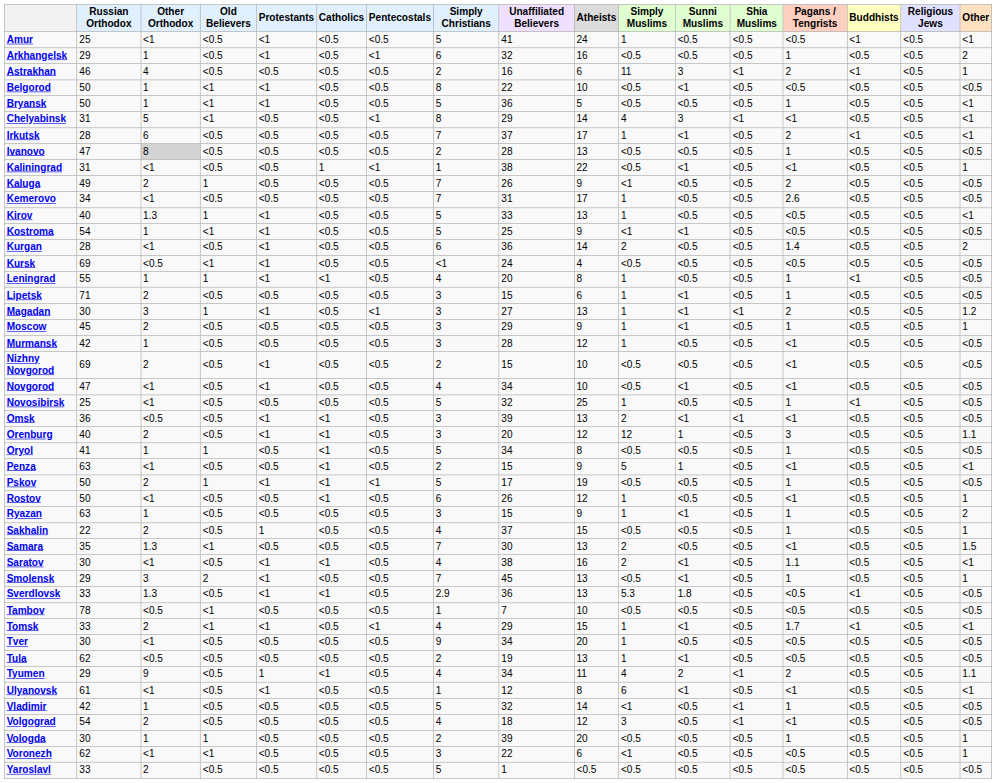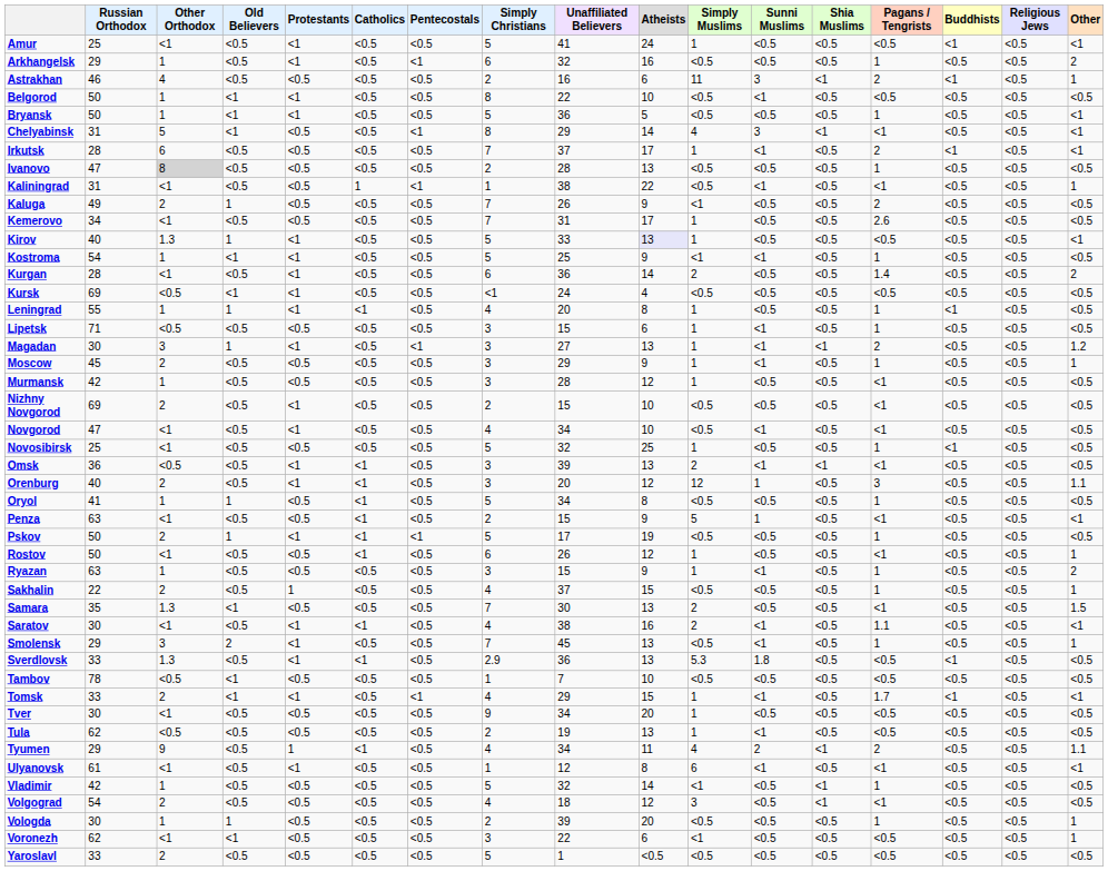 <table class="wikitable">
 <tr>
 <th></th>
 <th style="background:#E0F0FF;">Russian Orthodox</th>
 <th style="background:#E0F0FF;">Other Orthodox</th>
 <th style="background:#E0F0FF;">Old Believers</th>
 <th style="background:#E0F0FF;">Protestants</th>
 <th style="background:#E0F0FF;">Catholics</th>
 <th style="background:#E0F0FF;">Pentecostals</th>
 <th style="background:#E0F0FF;">Simply Christians</th>
 <th style="background:#F0E0FF;">Unaffiliated Believers</th>
 <th style="background:#DCDCDC;">Atheists</th>
 <th style="background:#E0FFD0;">Simply Muslims</th>
 <th style="background:#E0FFD0;">Sunni Muslims</th>
 <th style="background:#E0FFD0;">Shia Muslims</th>
 <th style="background:#FFD0C0;">Pagans / Tengrists</th>
 <th style="background:#FFFFC0;">Buddhists</th>
 <th style="background:#E0E0FF;">Religious Jews</th>
 <th style="background:#FFE0C0;">Other</th>
 </tr>
 <tr>
 <td><strong><a href='#'>Amur</a></strong></td>
 <td>25</td>
 <td><1</td>
 <td><0.5</td>
 <td><1</td>
 <td><0.5</td>
 <td><0.5</td>
 <td>5</td>
 <td>41</td>
 <td>24</td>
 <td>1</td>
 <td><0.5</td>
 <td><0.5</td>
 <td><0.5</td>
 <td><1</td>
 <td><0.5</td>
 <td><1</td>
 </tr>
 <tr>
 <td><strong><a href='#'>Arkhangelsk</a></strong></td>
 <td>29</td>
 <td>1</td>
 <td><0.5</td>
 <td><1</td>
 <td><0.5</td>
 <td><1</td>
 <td>6</td>
 <td>32</td>
 <td>16</td>
 <td><0.5</td>
 <td><0.5</td>
 <td><0.5</td>
 <td>1</td>
 <td><0.5</td>
 <td><0.5</td>
 <td>2</td>
 </tr>
 <tr>
 <td><strong><a href='#'>Astrakhan</a></strong></td>
 <td>46</td>
 <td>4</td>
 <td><0.5</td>
 <td><0.5</td>
 <td><0.5</td>
 <td><0.5</td>
 <td>2</td>
 <td>16</td>
 <td>6</td>
 <td>11</td>
 <td>3</td>
 <td><1</td>
 <td>2</td>
 <td><1</td>
 <td><0.5</td>
 <td>1</td>
 </tr>
 <tr>
 <td><strong><a href='#'>Belgorod</a></strong></td>
 <td>50</td>
 <td>1</td>
 <td><1</td>
 <td><1</td>
 <td><0.5</td>
 <td><0.5</td>
 <td>8</td>
 <td>22</td>
 <td>10</td>
 <td><0.5</td>
 <td><1</td>
 <td><0.5</td>
 <td><0.5</td>
 <td><0.5</td>
 <td><0.5</td>
 <td><0.5</td>
 </tr>
 <tr>
 <td><strong><a href='#'>Bryansk</a></strong></td>
 <td>50</td>
 <td>1</td>
 <td><1</td>
 <td><1</td>
 <td><0.5</td>
 <td><0.5</td>
 <td>5</td>
 <td>36</td>
 <td>5</td>
 <td><0.5</td>
 <td><0.5</td>
 <td><0.5</td>
 <td>1</td>
 <td><0.5</td>
 <td><0.5</td>
 <td><1</td>
 </tr>
 <tr>
 <td><strong><a href='#'>Chelyabinsk</a></strong></td>
 <td>31</td>
 <td>5</td>
 <td><1</td>
 <td><0.5</td>
 <td><0.5</td>
 <td><1</td>
 <td>8</td>
 <td>29</td>
 <td>14</td>
 <td>4</td>
 <td>3</td>
 <td><1</td>
 <td><1</td>
 <td><0.5</td>
 <td><0.5</td>
 <td><1</td>
 </tr>
 <tr>
 <td><strong><a href='#'>Irkutsk</a></strong></td>
 <td>28</td>
 <td>6</td>
 <td><0.5</td>
 <td><0.5</td>
 <td><0.5</td>
 <td><0.5</td>
 <td>7</td>
 <td>37</td>
 <td>17</td>
 <td>1</td>
 <td><1</td>
 <td><0.5</td>
 <td>2</td>
 <td><1</td>
 <td><0.5</td>
 <td><1</td>
 </tr>
 <tr>
 <td><strong><a href='#'>Ivanovo</a></strong></td>
 <td>47</td>
 <td style="background: lightgrey;">8</td>
 <td><0.5</td>
 <td><0.5</td>
 <td><0.5</td>
 <td><0.5</td>
 <td>2</td>
 <td>28</td>
 <td>13</td>
 <td><0.5</td>
 <td><0.5</td>
 <td><0.5</td>
 <td>1</td>
 <td><0.5</td>
 <td><0.5</td>
 <td><0.5</td>
 </tr>
 <tr>
 <td><strong><a href='#'>Kaliningrad</a></strong></td>
 <td>31</td>
 <td><1</td>
 <td><0.5</td>
 <td><0.5</td>
 <td>1</td>
 <td><1</td>
 <td>1</td>
 <td>38</td>
 <td>22</td>
 <td><0.5</td>
 <td><1</td>
 <td><0.5</td>
 <td><1</td>
 <td><0.5</td>
 <td><0.5</td>
 <td>1</td>
 </tr>
 <tr>
 <td><strong><a href='#'>Kaluga</a></strong></td>
 <td>49</td>
 <td>2</td>
 <td>1</td>
 <td><0.5</td>
 <td><0.5</td>
 <td><0.5</td>
 <td>7</td>
 <td>26</td>
 <td>9</td>
 <td><1</td>
 <td><0.5</td>
 <td><0.5</td>
 <td>2</td>
 <td><0.5</td>
 <td><0.5</td>
 <td><0.5</td>
 </tr>
 <tr>
 <td><strong><a href='#'>Kemerovo</a></strong></td>
 <td>34</td>
 <td><1</td>
 <td><0.5</td>
 <td><0.5</td>
 <td><0.5</td>
 <td><0.5</td>
 <td>7</td>
 <td>31</td>
 <td>17</td>
 <td>1</td>
 <td><0.5</td>
 <td><0.5</td>
 <td>2.6</td>
 <td><0.5</td>
 <td><0.5</td>
 <td><0.5</td>
 </tr>
 <tr>
 <td><strong><a href='#'>Kirov</a></strong></td>
 <td>40</td>
 <td>1.3</td>
 <td>1</td>
 <td><1</td>
 <td><0.5</td>
 <td><0.5</td>
 <td>5</td>
 <td>33</td>
-<td>13</td>
+<td style="background: lavender;">13</td>
 <td>1</td>
 <td><0.5</td>
 <td><0.5</td>
 <td><0.5</td>
 <td><0.5</td>
 <td><0.5</td>
 <td><1</td>
 </tr>
 <tr>
 <td><strong><a href='#'>Kostroma</a></strong></td>
 <td>54</td>
 <td>1</td>
 <td><1</td>
 <td><1</td>
 <td><0.5</td>
 <td><0.5</td>
 <td>5</td>
 <td>25</td>
 <td>9</td>
 <td><1</td>
 <td><1</td>
 <td><0.5</td>
-<td><0.5</td>
+<td>1</td>
 <td><0.5</td>
 <td><0.5</td>
 <td><0.5</td>
 </tr>
 <tr>
 <td><strong><a href='#'>Kurgan</a></strong></td>
 <td>28</td>
 <td><1</td>
 <td><0.5</td>
 <td><1</td>
 <td><0.5</td>
 <td><0.5</td>
 <td>6</td>
 <td>36</td>
 <td>14</td>
 <td>2</td>
 <td><0.5</td>
 <td><0.5</td>
 <td>1.4</td>
 <td><0.5</td>
 <td><0.5</td>
 <td>2</td>
 </tr>
 <tr>
 <td><strong><a href='#'>Kursk</a></strong></td>
 <td>69</td>
 <td><0.5</td>
 <td><1</td>
 <td><1</td>
 <td><0.5</td>
 <td><0.5</td>
 <td><1</td>
 <td>24</td>
 <td>4</td>
 <td><0.5</td>
 <td><0.5</td>
 <td><0.5</td>
 <td><0.5</td>
 <td><0.5</td>
 <td><0.5</td>
 <td><0.5</td>
 </tr>
 <tr>
 <td><strong><a href='#'>Leningrad</a></strong></td>
 <td>55</td>
 <td>1</td>
 <td>1</td>
 <td><1</td>
 <td><1</td>
 <td><0.5</td>
 <td>4</td>
 <td>20</td>
 <td>8</td>
 <td>1</td>
 <td><0.5</td>
 <td><0.5</td>
 <td>1</td>
 <td><1</td>
 <td><0.5</td>
 <td><0.5</td>
 </tr>
 <tr>
 <td><strong><a href='#'>Lipetsk</a></strong></td>
 <td>71</td>
-<td>2</td>
+<td><0.5</td>
 <td><0.5</td>
 <td><0.5</td>
 <td><0.5</td>
 <td><0.5</td>
 <td>3</td>
 <td>15</td>
 <td>6</td>
 <td>1</td>
 <td><1</td>
 <td><0.5</td>
 <td>1</td>
 <td><0.5</td>
 <td><0.5</td>
 <td><0.5</td>
 </tr>
 <tr>
 <td><strong><a href='#'>Magadan</a></strong></td>
 <td>30</td>
 <td>3</td>
 <td>1</td>
 <td><1</td>
 <td><0.5</td>
 <td><1</td>
 <td>3</td>
 <td>27</td>
 <td>13</td>
 <td>1</td>
 <td><1</td>
 <td><1</td>
 <td>2</td>
 <td><0.5</td>
 <td><0.5</td>
 <td>1.2</td>
 </tr>
 <tr>
 <td><strong><a href='#'>Moscow</a></strong></td>
 <td>45</td>
 <td>2</td>
 <td><0.5</td>
 <td><0.5</td>
 <td><0.5</td>
 <td><0.5</td>
 <td>3</td>
 <td>29</td>
 <td>9</td>
 <td>1</td>
 <td><1</td>
 <td><0.5</td>
 <td>1</td>
 <td><0.5</td>
 <td><0.5</td>
 <td>1</td>
 </tr>
 <tr>
 <td><strong><a href='#'>Murmansk</a></strong></td>
 <td>42</td>
 <td>1</td>
 <td><0.5</td>
 <td><0.5</td>
 <td><0.5</td>
 <td><0.5</td>
 <td>3</td>
 <td>28</td>
 <td>12</td>
 <td>1</td>
 <td><0.5</td>
 <td><0.5</td>
 <td><1</td>
 <td><0.5</td>
 <td><0.5</td>
 <td><0.5</td>
 </tr>
 <tr>
 <td><strong><a href='#'>Nizhny Novgorod</a></strong></td>
 <td>69</td>
 <td>2</td>
 <td><0.5</td>
 <td><1</td>
 <td><0.5</td>
 <td><0.5</td>
 <td>2</td>
 <td>15</td>
 <td>10</td>
 <td><0.5</td>
 <td><0.5</td>
 <td><0.5</td>
 <td><1</td>
 <td><0.5</td>
 <td><0.5</td>
 <td><0.5</td>
 </tr>
 <tr>
 <td><strong><a href='#'>Novgorod</a></strong></td>
 <td>47</td>
 <td><1</td>
 <td><0.5</td>
 <td><1</td>
 <td><0.5</td>
 <td><0.5</td>
 <td>4</td>
 <td>34</td>
 <td>10</td>
 <td><0.5</td>
 <td><1</td>
 <td><0.5</td>
 <td><1</td>
 <td><0.5</td>
 <td><0.5</td>
 <td><0.5</td>
 </tr>
 <tr>
 <td><strong><a href='#'>Novosibirsk</a></strong></td>
 <td>25</td>
 <td><1</td>
 <td><0.5</td>
 <td><0.5</td>
 <td><0.5</td>
 <td><0.5</td>
 <td>5</td>
 <td>32</td>
 <td>25</td>
 <td>1</td>
 <td><0.5</td>
 <td><0.5</td>
 <td>1</td>
 <td><1</td>
 <td><0.5</td>
 <td><0.5</td>
 </tr>
 <tr>
 <td><strong><a href='#'>Omsk</a></strong></td>
 <td>36</td>
 <td><0.5</td>
 <td><0.5</td>
 <td><1</td>
 <td><1</td>
 <td><0.5</td>
 <td>3</td>
 <td>39</td>
 <td>13</td>
 <td>2</td>
 <td><1</td>
 <td><1</td>
 <td><1</td>
 <td><0.5</td>
 <td><0.5</td>
 <td><0.5</td>
 </tr>
 <tr>
 <td><strong><a href='#'>Orenburg</a></strong></td>
 <td>40</td>
 <td>2</td>
 <td><0.5</td>
 <td><1</td>
 <td><1</td>
 <td><0.5</td>
 <td>3</td>
 <td>20</td>
 <td>12</td>
 <td>12</td>
 <td>1</td>
 <td><0.5</td>
 <td>3</td>
 <td><0.5</td>
 <td><0.5</td>
 <td>1.1</td>
 </tr>
 <tr>
 <td><strong><a href='#'>Oryol</a></strong></td>
 <td>41</td>
 <td>1</td>
 <td>1</td>
 <td><0.5</td>
 <td><1</td>
 <td><0.5</td>
 <td>5</td>
 <td>34</td>
 <td>8</td>
 <td><0.5</td>
 <td><0.5</td>
 <td><0.5</td>
 <td>1</td>
 <td><0.5</td>
 <td><0.5</td>
 <td><0.5</td>
 </tr>
 <tr>
 <td><strong><a href='#'>Penza</a></strong></td>
 <td>63</td>
 <td><1</td>
 <td><0.5</td>
 <td><0.5</td>
 <td><1</td>
 <td><0.5</td>
 <td>2</td>
 <td>15</td>
 <td>9</td>
 <td>5</td>
 <td>1</td>
 <td><0.5</td>
 <td><1</td>
 <td><0.5</td>
 <td><0.5</td>
 <td><1</td>
 </tr>
 <tr>
 <td><strong><a href='#'>Pskov</a></strong></td>
 <td>50</td>
 <td>2</td>
 <td>1</td>
 <td><1</td>
 <td><1</td>
 <td><1</td>
 <td>5</td>
 <td>17</td>
 <td>19</td>
 <td><0.5</td>
 <td><0.5</td>
 <td><0.5</td>
 <td>1</td>
 <td><0.5</td>
 <td><0.5</td>
 <td><0.5</td>
 </tr>
 <tr>
 <td><strong><a href='#'>Rostov</a></strong></td>
 <td>50</td>
 <td><1</td>
 <td><0.5</td>
 <td><0.5</td>
 <td><1</td>
 <td><0.5</td>
 <td>6</td>
 <td>26</td>
 <td>12</td>
 <td>1</td>
 <td><0.5</td>
 <td><0.5</td>
 <td><1</td>
 <td><0.5</td>
 <td><0.5</td>
 <td>1</td>
 </tr>
 <tr>
 <td><strong><a href='#'>Ryazan</a></strong></td>
 <td>63</td>
 <td>1</td>
 <td><0.5</td>
 <td><0.5</td>
 <td><0.5</td>
 <td><0.5</td>
 <td>3</td>
 <td>15</td>
 <td>9</td>
 <td>1</td>
 <td><1</td>
 <td><0.5</td>
 <td>1</td>
 <td><0.5</td>
 <td><0.5</td>
 <td>2</td>
 </tr>
 <tr>
 <td><strong><a href='#'>Sakhalin</a></strong></td>
 <td>22</td>
 <td>2</td>
 <td><0.5</td>
 <td>1</td>
 <td><0.5</td>
 <td><0.5</td>
 <td>4</td>
 <td>37</td>
 <td>15</td>
 <td><0.5</td>
 <td><0.5</td>
 <td><0.5</td>
 <td>1</td>
 <td><0.5</td>
 <td><0.5</td>
 <td>1</td>
 </tr>
 <tr>
 <td><strong><a href='#'>Samara</a></strong></td>
 <td>35</td>
 <td>1.3</td>
 <td><1</td>
 <td><0.5</td>
 <td><0.5</td>
 <td><0.5</td>
 <td>7</td>
 <td>30</td>
 <td>13</td>
 <td>2</td>
 <td><0.5</td>
 <td><0.5</td>
 <td><1</td>
 <td><0.5</td>
 <td><0.5</td>
 <td>1.5</td>
 </tr>
 <tr>
 <td><strong><a href='#'>Saratov</a></strong></td>
 <td>30</td>
 <td><1</td>
 <td><0.5</td>
 <td><1</td>
 <td><1</td>
 <td><0.5</td>
 <td>4</td>
 <td>38</td>
 <td>16</td>
 <td>2</td>
 <td><1</td>
 <td><0.5</td>
 <td>1.1</td>
 <td><0.5</td>
 <td><0.5</td>
 <td><1</td>
 </tr>
 <tr>
 <td><strong><a href='#'>Smolensk</a></strong></td>
 <td>29</td>
 <td>3</td>
 <td>2</td>
 <td><1</td>
 <td><0.5</td>
 <td><0.5</td>
 <td>7</td>
 <td>45</td>
 <td>13</td>
 <td><0.5</td>
 <td><1</td>
 <td><0.5</td>
 <td>1</td>
 <td><0.5</td>
 <td><0.5</td>
 <td>1</td>
 </tr>
 <tr>
 <td><strong><a href='#'>Sverdlovsk</a></strong></td>
 <td>33</td>
 <td>1.3</td>
 <td><0.5</td>
 <td><1</td>
 <td><1</td>
 <td><0.5</td>
 <td>2.9</td>
 <td>36</td>
 <td>13</td>
 <td>5.3</td>
 <td>1.8</td>
 <td><0.5</td>
 <td><0.5</td>
 <td><1</td>
 <td><0.5</td>
 <td><0.5</td>
 </tr>
 <tr>
 <td><strong><a href='#'>Tambov</a></strong></td>
 <td>78</td>
 <td><0.5</td>
 <td><1</td>
 <td><0.5</td>
 <td><0.5</td>
 <td><0.5</td>
 <td>1</td>
 <td>7</td>
 <td>10</td>
 <td><0.5</td>
 <td><0.5</td>
 <td><0.5</td>
 <td><0.5</td>
 <td><0.5</td>
 <td><0.5</td>
 <td><0.5</td>
 </tr>
 <tr>
 <td><strong><a href='#'>Tomsk</a></strong></td>
 <td>33</td>
 <td>2</td>
 <td><1</td>
 <td><1</td>
 <td><0.5</td>
 <td><1</td>
 <td>4</td>
 <td>29</td>
 <td>15</td>
 <td>1</td>
 <td><1</td>
 <td><0.5</td>
 <td>1.7</td>
 <td><1</td>
 <td><0.5</td>
 <td><1</td>
 </tr>
 <tr>
 <td><strong><a href='#'>Tver</a></strong></td>
 <td>30</td>
 <td><1</td>
 <td><0.5</td>
 <td><0.5</td>
 <td><0.5</td>
 <td><0.5</td>
 <td>9</td>
 <td>34</td>
 <td>20</td>
 <td>1</td>
 <td><0.5</td>
 <td><0.5</td>
 <td><0.5</td>
 <td><0.5</td>
 <td><0.5</td>
 <td><0.5</td>
 </tr>
 <tr>
 <td><strong><a href='#'>Tula</a></strong></td>
 <td>62</td>
 <td><0.5</td>
 <td><0.5</td>
 <td><0.5</td>
 <td><0.5</td>
 <td><0.5</td>
 <td>2</td>
 <td>19</td>
 <td>13</td>
 <td>1</td>
 <td><1</td>
 <td><0.5</td>
 <td><0.5</td>
 <td><0.5</td>
 <td><0.5</td>
 <td><0.5</td>
 </tr>
 <tr>
 <td><strong><a href='#'>Tyumen</a></strong></td>
 <td>29</td>
 <td>9</td>
 <td><0.5</td>
 <td>1</td>
 <td><1</td>
 <td><0.5</td>
 <td>4</td>
 <td>34</td>
 <td>11</td>
 <td>4</td>
 <td>2</td>
 <td><1</td>
 <td>2</td>
 <td><0.5</td>
 <td><0.5</td>
 <td>1.1</td>
 </tr>
 <tr>
 <td><strong><a href='#'>Ulyanovsk</a></strong></td>
 <td>61</td>
 <td><1</td>
 <td><0.5</td>
 <td><1</td>
 <td><0.5</td>
 <td><0.5</td>
 <td>1</td>
 <td>12</td>
 <td>8</td>
 <td>6</td>
 <td><1</td>
 <td><0.5</td>
 <td><1</td>
 <td><0.5</td>
 <td><0.5</td>
 <td><1</td>
 </tr>
 <tr>
 <td><strong><a href='#'>Vladimir</a></strong></td>
 <td>42</td>
 <td>1</td>
 <td><0.5</td>
 <td><0.5</td>
 <td><0.5</td>
 <td><0.5</td>
 <td>5</td>
 <td>32</td>
 <td>14</td>
 <td><1</td>
 <td><0.5</td>
 <td><1</td>
 <td>1</td>
 <td><0.5</td>
 <td><0.5</td>
 <td><0.5</td>
 </tr>
 <tr>
 <td><strong><a href='#'>Volgograd</a></strong></td>
 <td>54</td>
 <td>2</td>
 <td><0.5</td>
 <td><0.5</td>
 <td><0.5</td>
 <td><0.5</td>
 <td>4</td>
 <td>18</td>
 <td>12</td>
 <td>3</td>
 <td><0.5</td>
 <td><1</td>
 <td><1</td>
 <td><0.5</td>
 <td><0.5</td>
 <td><0.5</td>
 </tr>
 <tr>
 <td><strong><a href='#'>Vologda</a></strong></td>
 <td>30</td>
 <td>1</td>
 <td>1</td>
 <td><0.5</td>
 <td><0.5</td>
 <td><0.5</td>
 <td>2</td>
 <td>39</td>
 <td>20</td>
 <td><0.5</td>
 <td><0.5</td>
 <td><0.5</td>
 <td>1</td>
 <td><0.5</td>
 <td><0.5</td>
 <td>1</td>
 </tr>
 <tr>
 <td><strong><a href='#'>Voronezh</a></strong></td>
 <td>62</td>
 <td><1</td>
 <td><1</td>
 <td><0.5</td>
 <td><0.5</td>
 <td><0.5</td>
 <td>3</td>
 <td>22</td>
 <td>6</td>
 <td><1</td>
 <td><0.5</td>
 <td><0.5</td>
 <td><0.5</td>
 <td><0.5</td>
 <td><0.5</td>
 <td>1</td>
 </tr>
 <tr>
 <td><strong><a href='#'>Yaroslavl</a></strong></td>
 <td>33</td>
 <td>2</td>
 <td><0.5</td>
 <td><0.5</td>
 <td><0.5</td>
 <td><0.5</td>
 <td>5</td>
 <td>1</td>
 <td><0.5</td>
 <td><0.5</td>
 <td><0.5</td>
 <td><0.5</td>
 <td><0.5</td>
 <td><0.5</td>
 <td><0.5</td>
 <td><0.5</td>
 </tr>
 </table>
